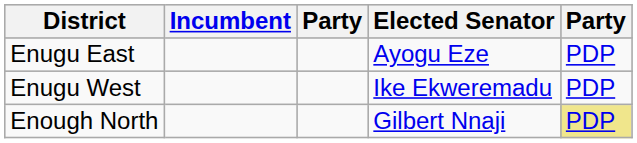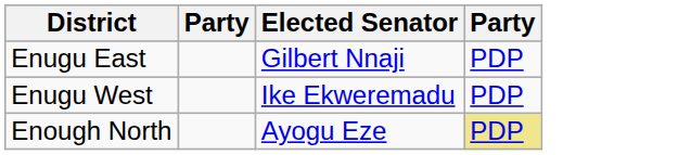 <table class="sortable wikitable" style="font-size:95%;line-height:14px;">
 <tr>
 <th class="unsortable">District</th>
-<th class="unsortable"><a href='#'>Incumbent</a></th>
 <th>Party</th>
 <th class="unsortable">Elected Senator</th>
 <th>Party</th>
 </tr>
 <tr>
 <td>Enugu East</td>
 <td></td>
-<td></td>
-<td><a href='#'>Ayogu Eze</a></td>
+<td><a href='#'>Gilbert Nnaji</a></td>
 <td><a href='#'>PDP</a></td>
 </tr>
 <tr>
 <td>Enugu West</td>
-<td></td>
 <td></td>
 <td><a href='#'>Ike Ekweremadu</a></td>
 <td><a href='#'>PDP</a></td>
 </tr>
 <tr>
 <td>Enough North</td>
 <td></td>
-<td></td>
-<td><a href='#'>Gilbert Nnaji</a></td>
+<td><a href='#'>Ayogu Eze</a></td>
 <td style="background: khaki;"><a href='#'>PDP</a></td>
 </tr>
 </table>
